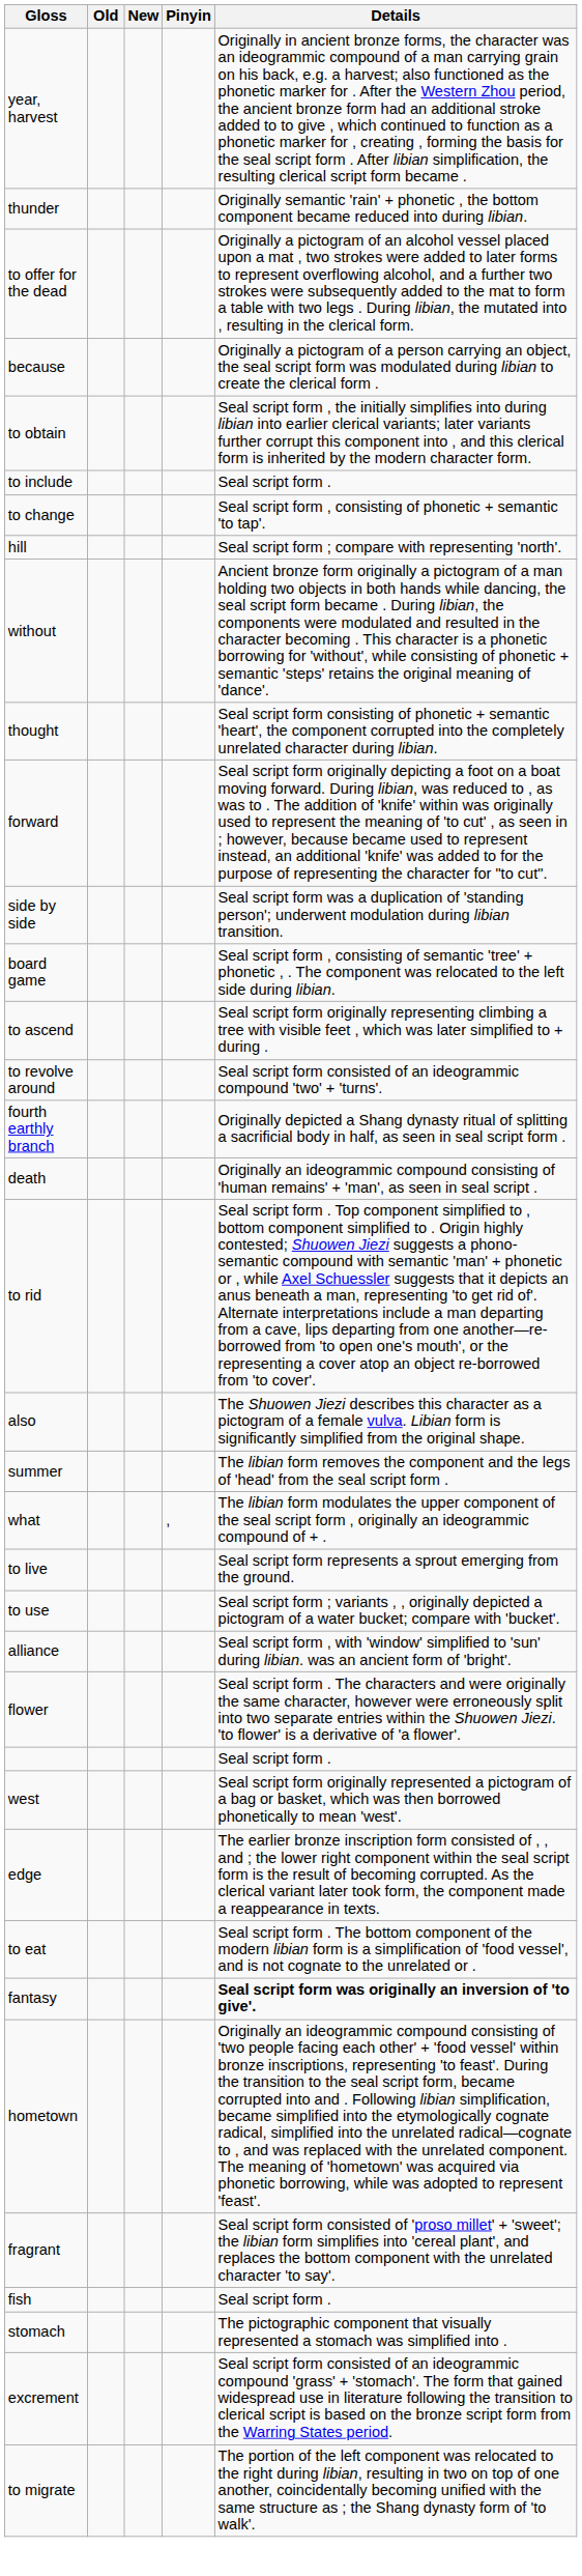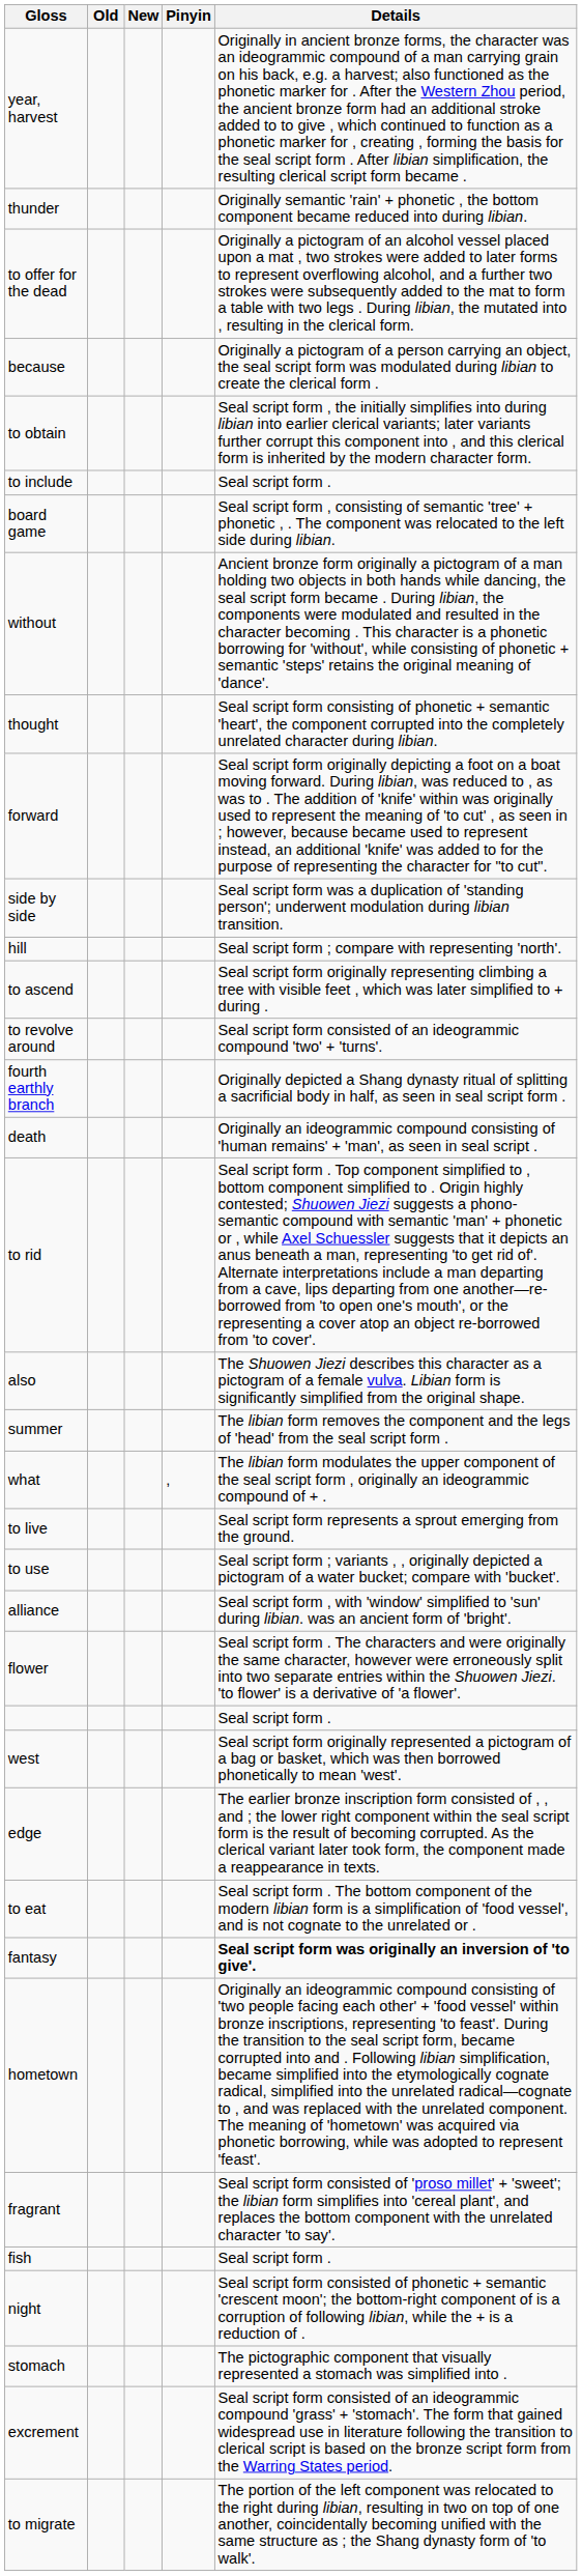 <table class="wikitable plainrowheaders center">
 <tr>
 <th scope="col" style="max-width:9ch">Gloss</th>
 <th scope="col" style="width:2ic">Old</th>
 <th scope="col" style="width:2ic">New</th>
 <th scope="col">Pinyin</th>
 <th scope="col">Details</th>
 </tr>
 <tr>
 <td scope="row">year, harvest</td>
 <td></td>
 <td></td>
 <td></td>
 <td style="text-align:left">Originally   in ancient bronze forms, the character was an ideogrammic compound of a man  carrying grain  on his back, e.g. a harvest;  also functioned as the phonetic marker for  . After the <a href='#'>Western Zhou</a> period, the ancient bronze form had an additional stroke added to  to give , which continued to function as a phonetic marker for , creating , forming the basis for the seal script form  . After <em>libian</em> simplification, the resulting clerical script form became  .</td>
 </tr>
 <tr>
 <td scope="row">thunder</td>
 <td></td>
 <td></td>
 <td></td>
 <td style="text-align:left">Originally semantic  'rain' + phonetic  , the bottom component became reduced into  during <em>libian</em>.</td>
 </tr>
 <tr>
 <td scope="row">to offer for the dead</td>
 <td></td>
 <td></td>
 <td></td>
 <td style="text-align:left">Originally a pictogram of an alcohol vessel  placed upon a mat , two strokes  were added to later forms to represent overflowing alcohol, and a further two strokes  were subsequently added to the mat to form a table with two legs . During <em>libian</em>, the  mutated into , resulting in the clerical form.</td>
 </tr>
 <tr>
 <td scope="row">because</td>
 <td></td>
 <td></td>
 <td></td>
 <td style="text-align:left">Originally a pictogram of a person  carrying an object, the seal script form  was modulated during <em>libian</em> to create the clerical form .</td>
 </tr>
 <tr>
 <td scope="row">to obtain</td>
 <td></td>
 <td></td>
 <td></td>
 <td style="text-align:left">Seal script form , the  initially simplifies into  during <em>libian</em> into earlier clerical variants; later variants further corrupt this component into , and this clerical form is inherited by the modern character form.</td>
 </tr>
 <tr>
 <td scope="row">to include</td>
 <td></td>
 <td></td>
 <td></td>
 <td style="text-align:left">Seal script form .</td>
 </tr>
 <tr>
-<td scope="row">to change</td>
+<td scope="row">board game</td>
 <td></td>
 <td></td>
 <td></td>
-<td style="text-align:left">Seal script form , consisting of phonetic   + semantic  'to tap'.</td>
-</tr>
-<tr>
-<td scope="row">hill</td>
-<td></td>
-<td></td>
-<td></td>
-<td style="text-align:left">Seal script form ; compare with  representing  'north'.</td>
+<td style="text-align:left">Seal script form , consisting of semantic  'tree' + phonetic  , . The  component was relocated to the left side during <em>libian</em>.</td>
 </tr>
 <tr>
 <td scope="row">without</td>
 <td></td>
 <td></td>
 <td></td>
 <td style="text-align:left">Ancient bronze form  originally a pictogram of a man holding two objects in both hands while dancing, the seal script form became . During <em>libian</em>, the  components were modulated and resulted in the character becoming . This character is a phonetic borrowing for 'without', while  consisting of phonetic   + semantic  'steps' retains the original meaning of 'dance'.</td>
 </tr>
 <tr>
 <td scope="row">thought</td>
 <td></td>
 <td></td>
 <td></td>
 <td style="text-align:left">Seal script form  consisting of phonetic   + semantic  'heart', the  component corrupted into the completely unrelated character  during <em>libian</em>.</td>
 </tr>
 <tr>
 <td scope="row">forward</td>
 <td></td>
 <td></td>
 <td></td>
 <td style="text-align:left">Seal script form  originally depicting a foot  on a boat  moving forward. During <em>libian</em>,  was reduced to , as was  to . The addition of  'knife' within  was originally used to represent the meaning of 'to cut' , as seen in ; however, because  became used to represent  instead, an additional  'knife' was added to  for the purpose of representing the character for "to cut".</td>
 </tr>
 <tr>
 <td scope="row">side by side</td>
 <td></td>
 <td></td>
 <td></td>
 <td style="text-align:left">Seal script form  was a duplication of  'standing person'; underwent modulation during <em>libian</em> transition.</td>
 </tr>
 <tr>
-<td scope="row">board game</td>
+<td scope="row">hill</td>
 <td></td>
 <td></td>
 <td></td>
-<td style="text-align:left">Seal script form , consisting of semantic  'tree' + phonetic  , . The  component was relocated to the left side during <em>libian</em>.</td>
+<td style="text-align:left">Seal script form ; compare with  representing  'north'.</td>
 </tr>
 <tr>
 <td scope="row">to ascend</td>
 <td></td>
 <td></td>
 <td></td>
 <td style="text-align:left">Seal script form  originally representing climbing a tree  with visible feet , which was later simplified to  +  during .</td>
 </tr>
 <tr>
 <td scope="row">to revolve around</td>
 <td></td>
 <td></td>
 <td></td>
 <td style="text-align:left">Seal script form  consisted of an ideogrammic compound  'two' +  'turns'.</td>
 </tr>
 <tr>
 <td scope="row">fourth <a href='#'>earthly branch</a></td>
 <td></td>
 <td></td>
 <td></td>
 <td style="text-align:left">Originally depicted a Shang dynasty ritual of splitting a sacrificial body in half, as seen in seal script form .</td>
 </tr>
 <tr>
 <td scope="row">death</td>
 <td></td>
 <td></td>
 <td></td>
 <td style="text-align:left">Originally an ideogrammic compound consisting of  'human remains' +  'man', as seen in seal script .</td>
 </tr>
 <tr>
 <td scope="row">to rid</td>
 <td></td>
 <td></td>
 <td></td>
 <td style="text-align:left">Seal script form . Top component simplified to , bottom component simplified to . Origin highly contested; <em><a href='#'>Shuowen Jiezi</a></em> suggests a phono-semantic compound with semantic  'man' + phonetic   or , while <a href='#'>Axel Schuessler</a> suggests that it depicts an anus beneath a man, representing 'to get rid of'. Alternate interpretations include a man departing from a cave, lips departing from one another—re-borrowed from  'to open one's mouth', or the  representing a cover atop an object re-borrowed from  'to cover'.</td>
 </tr>
 <tr>
 <td scope="row">also</td>
 <td></td>
 <td></td>
 <td></td>
 <td style="text-align:left">The <em>Shuowen Jiezi</em> describes this character as a pictogram of a female <a href='#'>vulva</a>. <em>Libian</em> form is significantly simplified from the original shape.</td>
 </tr>
 <tr>
 <td scope="row">summer</td>
 <td></td>
 <td></td>
 <td></td>
 <td style="text-align:left">The <em>libian</em> form removes the  component and the legs of  'head' from the seal script form .</td>
 </tr>
 <tr>
 <td scope="row">what</td>
 <td></td>
 <td></td>
 <td>, </td>
 <td style="text-align:left">The <em>libian</em> form modulates the upper component of the seal script form , originally an ideogrammic compound of  + .</td>
 </tr>
 <tr>
 <td scope="row">to live</td>
 <td></td>
 <td></td>
 <td></td>
 <td style="text-align:left">Seal script form  represents a sprout  emerging from the ground.</td>
 </tr>
 <tr>
 <td scope="row">to use</td>
 <td></td>
 <td></td>
 <td></td>
 <td style="text-align:left">Seal script form  ; variants , ,  originally depicted a pictogram of a water bucket; compare with   'bucket'.</td>
 </tr>
 <tr>
 <td scope="row">alliance</td>
 <td></td>
 <td></td>
 <td></td>
 <td style="text-align:left">Seal script form , with  'window' simplified to  'sun' during <em>libian</em>.  was an ancient form of   'bright'.</td>
 </tr>
 <tr>
 <td scope="row">flower</td>
 <td></td>
 <td></td>
 <td></td>
 <td style="text-align:left">Seal script form . The characters  and   were originally the same character, however were erroneously split into two separate entries within the <em>Shuowen Jiezi</em>.   'to flower' is a derivative of   'a flower'.</td>
 </tr>
 <tr>
 <td scope="row"></td>
 <td></td>
 <td></td>
 <td></td>
 <td style="text-align:left">Seal script form .</td>
 </tr>
 <tr>
 <td scope="row">west</td>
 <td></td>
 <td></td>
 <td></td>
 <td style="text-align:left">Seal script form  originally represented a pictogram of a bag or basket, which was then borrowed phonetically to mean 'west'.</td>
 </tr>
 <tr>
 <td scope="row">edge</td>
 <td></td>
 <td></td>
 <td></td>
 <td style="text-align:left">The earlier bronze inscription form  consisted of , ,  and ; the lower right component within the seal script form  is the result of  becoming corrupted. As the clerical variant later took form, the  component made a reappearance in texts.</td>
 </tr>
 <tr>
 <td scope="row">to eat</td>
 <td></td>
 <td></td>
 <td></td>
 <td style="text-align:left">Seal script form . The bottom component of the modern <em>libian</em> form is a simplification of   'food vessel', and is not cognate to the unrelated   or  .</td>
 </tr>
 <tr>
 <td scope="row">fantasy</td>
 <td></td>
 <td></td>
 <td></td>
 <td style="text-align:left"><strong>Seal script form  was originally an inversion of   'to give'.</strong></td>
 </tr>
 <tr>
 <td scope="row">hometown</td>
 <td></td>
 <td></td>
 <td></td>
 <td style="text-align:left">Originally an ideogrammic compound consisting of  'two people facing each other' +  'food vessel' within bronze inscriptions, representing 'to feast'. During the transition to the seal script form,  became corrupted into  and  . Following <em>libian</em> simplification,  became simplified into the etymologically cognate  radical,  simplified into the unrelated  radical—cognate to , and  was replaced with the unrelated  component. The meaning of 'hometown' was acquired via phonetic borrowing, while   was adopted to represent 'feast'.</td>
 </tr>
 <tr>
 <td scope="row">fragrant</td>
 <td></td>
 <td></td>
 <td></td>
 <td style="text-align:left">Seal script form consisted of  '<a href='#'>proso millet</a>' +  'sweet'; the <em>libian</em> form simplifies  into  'cereal plant', and replaces the bottom  component with the unrelated character  'to say'.</td>
 </tr>
 <tr>
 <td scope="row">fish</td>
 <td></td>
 <td></td>
 <td></td>
 <td style="text-align:left">Seal script form .</td>
 </tr>
 <tr>
+<td scope="row">night</td>
+<td></td>
+<td></td>
+<td></td>
+<td style="text-align:left">Seal script form  consisted of phonetic    + semantic   'crescent moon'; the bottom-right component of  is a corruption of  following <em>libian</em>, while the  +  is a reduction of .</td>
+</tr>
+<tr>
 <td scope="row">stomach</td>
 <td></td>
 <td></td>
 <td></td>
 <td style="text-align:left">The pictographic component  that visually represented a stomach was simplified into .</td>
 </tr>
 <tr>
 <td scope="row">excrement</td>
 <td></td>
 <td></td>
 <td></td>
 <td style="text-align:left">Seal script form  consisted of an ideogrammic compound  'grass' +  'stomach'. The form that gained widespread use in literature following the transition to clerical script is based on the bronze script form  from the <a href='#'>Warring States period</a>.</td>
 </tr>
 <tr>
 <td scope="row">to migrate</td>
 <td></td>
 <td></td>
 <td></td>
 <td style="text-align:left">The  portion of the left  component was relocated to the right during <em>libian</em>, resulting in two  on top of one another, coincidentally becoming unified with the same structure as  ; the Shang dynasty form of  'to walk'.</td>
 </tr>
 </table>
